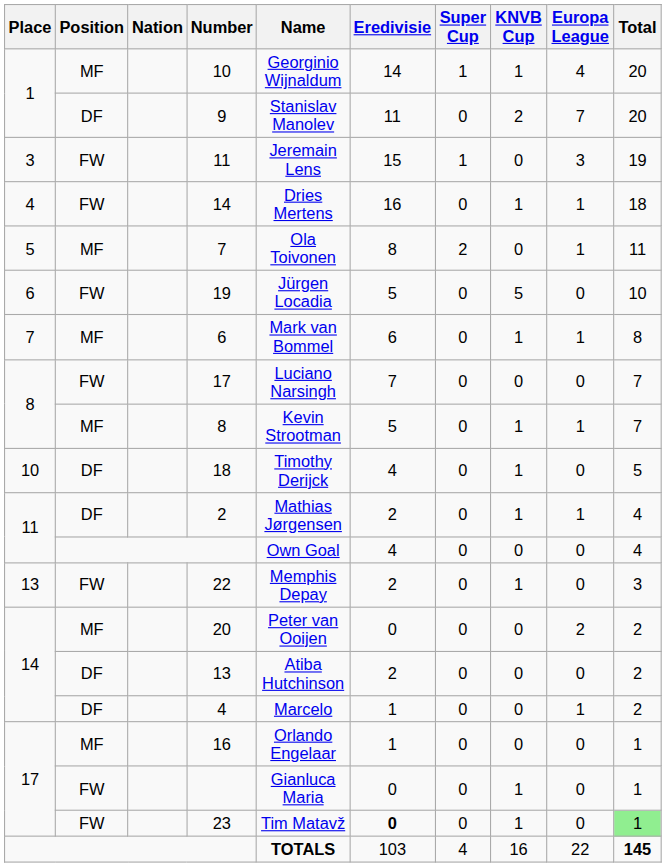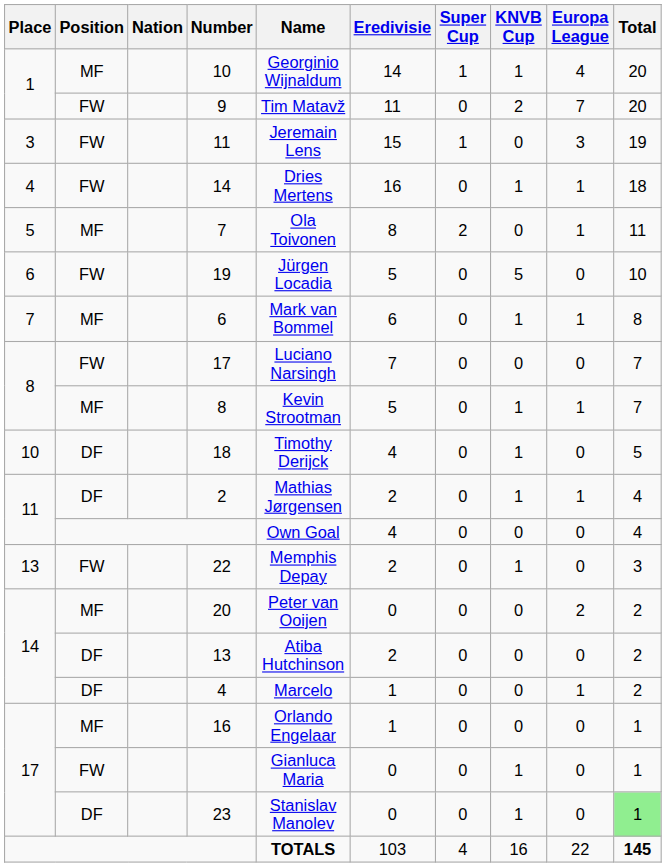 <table class="wikitable" style="font-size: 95%; text-align: center;">
 <tr>
 <th width=60>Place</th>
 <th width=60>Position</th>
 <th width=60>Nation</th>
 <th width=60>Number</th>
 <th width=200>Name</th>
 <th width=80><a href='#'>Eredivisie</a></th>
 <th width=100><a href='#'>Super Cup</a></th>
 <th width=100><a href='#'>KNVB Cup</a></th>
 <th width=150><a href='#'>Europa League</a></th>
 <th width=80>Total</th>
 </tr>
 <tr>
 <td rowspan="2">1</td>
 <td>MF</td>
 <td></td>
 <td>10</td>
 <td><a href='#'>Georginio Wijnaldum</a></td>
 <td>14</td>
 <td>1</td>
 <td>1</td>
 <td>4</td>
 <td>20</td>
 </tr>
 <tr>
-<td>DF</td>
+<td>FW</td>
 <td></td>
 <td>9</td>
-<td><a href='#'>Stanislav Manolev</a></td>
+<td><a href='#'>Tim Matavž</a></td>
 <td>11</td>
 <td>0</td>
 <td>2</td>
 <td>7</td>
 <td>20</td>
 </tr>
 <tr>
 <td>3</td>
 <td>FW</td>
 <td></td>
 <td>11</td>
 <td><a href='#'>Jeremain Lens</a></td>
 <td>15</td>
 <td>1</td>
 <td>0</td>
 <td>3</td>
 <td>19</td>
 </tr>
 <tr>
 <td>4</td>
 <td>FW</td>
 <td></td>
 <td>14</td>
 <td><a href='#'>Dries Mertens</a></td>
 <td>16</td>
 <td>0</td>
 <td>1</td>
 <td>1</td>
 <td>18</td>
 </tr>
 <tr>
 <td>5</td>
 <td>MF</td>
 <td></td>
 <td>7</td>
 <td><a href='#'>Ola Toivonen</a></td>
 <td>8</td>
 <td>2</td>
 <td>0</td>
 <td>1</td>
 <td>11</td>
 </tr>
 <tr>
 <td>6</td>
 <td>FW</td>
 <td></td>
 <td>19</td>
 <td><a href='#'>Jürgen Locadia</a></td>
 <td>5</td>
 <td>0</td>
 <td>5</td>
 <td>0</td>
 <td>10</td>
 </tr>
 <tr>
 <td>7</td>
 <td>MF</td>
 <td></td>
 <td>6</td>
 <td><a href='#'>Mark van Bommel</a></td>
 <td>6</td>
 <td>0</td>
 <td>1</td>
 <td>1</td>
 <td>8</td>
 </tr>
 <tr>
 <td rowspan="2">8</td>
 <td>FW</td>
 <td></td>
 <td>17</td>
 <td><a href='#'>Luciano Narsingh</a></td>
 <td>7</td>
 <td>0</td>
 <td>0</td>
 <td>0</td>
 <td>7</td>
 </tr>
 <tr>
 <td>MF</td>
 <td></td>
 <td>8</td>
 <td><a href='#'>Kevin Strootman</a></td>
 <td>5</td>
 <td>0</td>
 <td>1</td>
 <td>1</td>
 <td>7</td>
 </tr>
 <tr>
 <td>10</td>
 <td>DF</td>
 <td></td>
 <td>18</td>
 <td><a href='#'>Timothy Derijck</a></td>
 <td>4</td>
 <td>0</td>
 <td>1</td>
 <td>0</td>
 <td>5</td>
 </tr>
 <tr>
 <td rowspan="2">11</td>
 <td>DF</td>
 <td></td>
 <td>2</td>
 <td><a href='#'>Mathias Jørgensen</a></td>
 <td>2</td>
 <td>0</td>
 <td>1</td>
 <td>1</td>
 <td>4</td>
 </tr>
 <tr>
 <td colspan="3"></td>
 <td><a href='#'>Own Goal</a></td>
 <td>4</td>
 <td>0</td>
 <td>0</td>
 <td>0</td>
 <td>4</td>
 </tr>
 <tr>
 <td>13</td>
 <td>FW</td>
 <td></td>
 <td>22</td>
 <td><a href='#'>Memphis Depay</a></td>
 <td>2</td>
 <td>0</td>
 <td>1</td>
 <td>0</td>
 <td>3</td>
 </tr>
 <tr>
 <td rowspan="3">14</td>
 <td>MF</td>
 <td></td>
 <td>20</td>
 <td><a href='#'>Peter van Ooijen</a></td>
 <td>0</td>
 <td>0</td>
 <td>0</td>
 <td>2</td>
 <td>2</td>
 </tr>
 <tr>
 <td>DF</td>
 <td></td>
 <td>13</td>
 <td><a href='#'>Atiba Hutchinson</a></td>
 <td>2</td>
 <td>0</td>
 <td>0</td>
 <td>0</td>
 <td>2</td>
 </tr>
 <tr>
 <td>DF</td>
 <td></td>
 <td>4</td>
 <td><a href='#'>Marcelo</a></td>
 <td>1</td>
 <td>0</td>
 <td>0</td>
 <td>1</td>
 <td>2</td>
 </tr>
 <tr>
 <td rowspan="3">17</td>
 <td>MF</td>
 <td></td>
 <td>16</td>
 <td><a href='#'>Orlando Engelaar</a></td>
 <td>1</td>
 <td>0</td>
 <td>0</td>
 <td>0</td>
 <td>1</td>
 </tr>
 <tr>
 <td>FW</td>
 <td></td>
 <td></td>
 <td><a href='#'>Gianluca Maria</a></td>
 <td>0</td>
 <td>0</td>
 <td>1</td>
 <td>0</td>
 <td>1</td>
 </tr>
 <tr>
-<td>FW</td>
+<td>DF</td>
 <td></td>
 <td>23</td>
-<td><a href='#'>Tim Matavž</a></td>
-<td><strong>0</strong></td>
+<td><a href='#'>Stanislav Manolev</a></td>
+<td>0</td>
 <td>0</td>
 <td>1</td>
 <td>0</td>
 <td style="background: lightgreen;">1</td>
 </tr>
 <tr>
 <td colspan="4"></td>
 <td><strong>TOTALS</strong></td>
 <td>103</td>
 <td>4</td>
 <td>16</td>
 <td>22</td>
 <td><strong>145</strong></td>
 </tr>
 </table>
